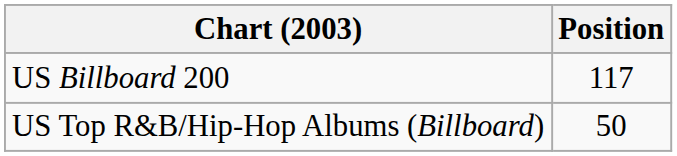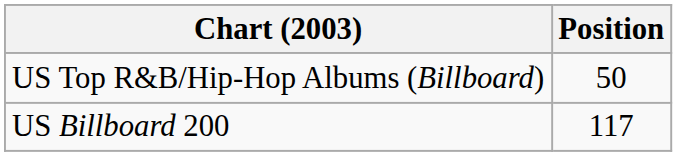 <table class="wikitable sortable">
 <tr>
 <th>Chart (2003)</th>
 <th>Position</th>
 </tr>
 <tr>
+<td>US Top R&B/Hip-Hop Albums (<em>Billboard</em>)</td>
+<td style="text-align:center;">50</td>
+</tr>
+<tr>
 <td>US <em>Billboard</em> 200</td>
 <td style="text-align:center;">117</td>
 </tr>
-<tr>
-<td>US Top R&B/Hip-Hop Albums (<em>Billboard</em>)</td>
-<td style="text-align:center;">50</td>
-</tr>
 </table>
